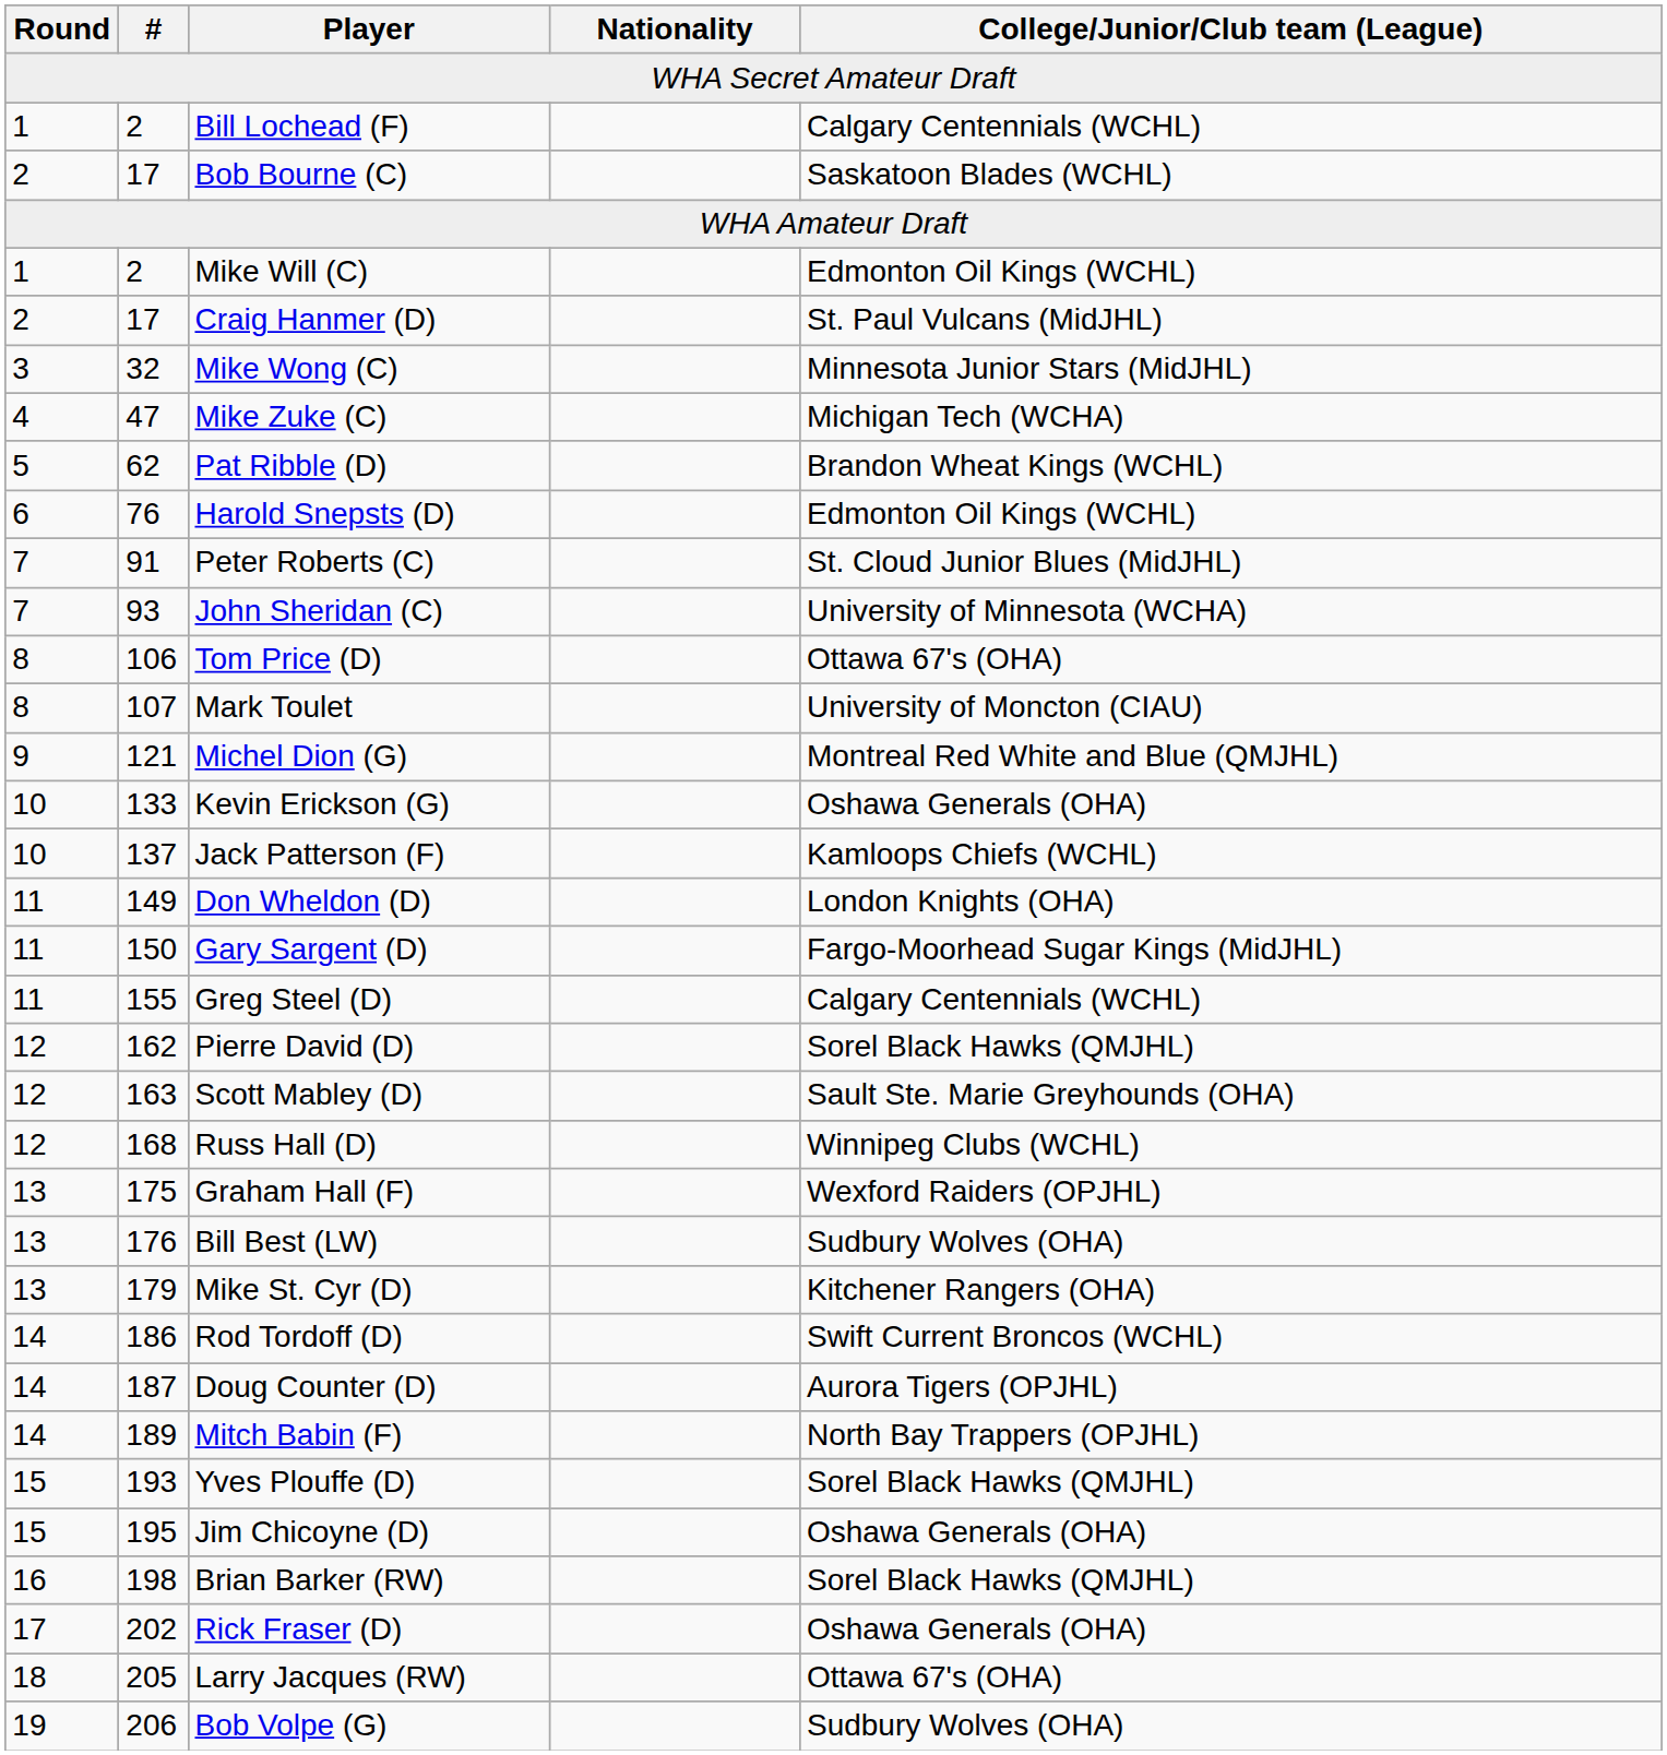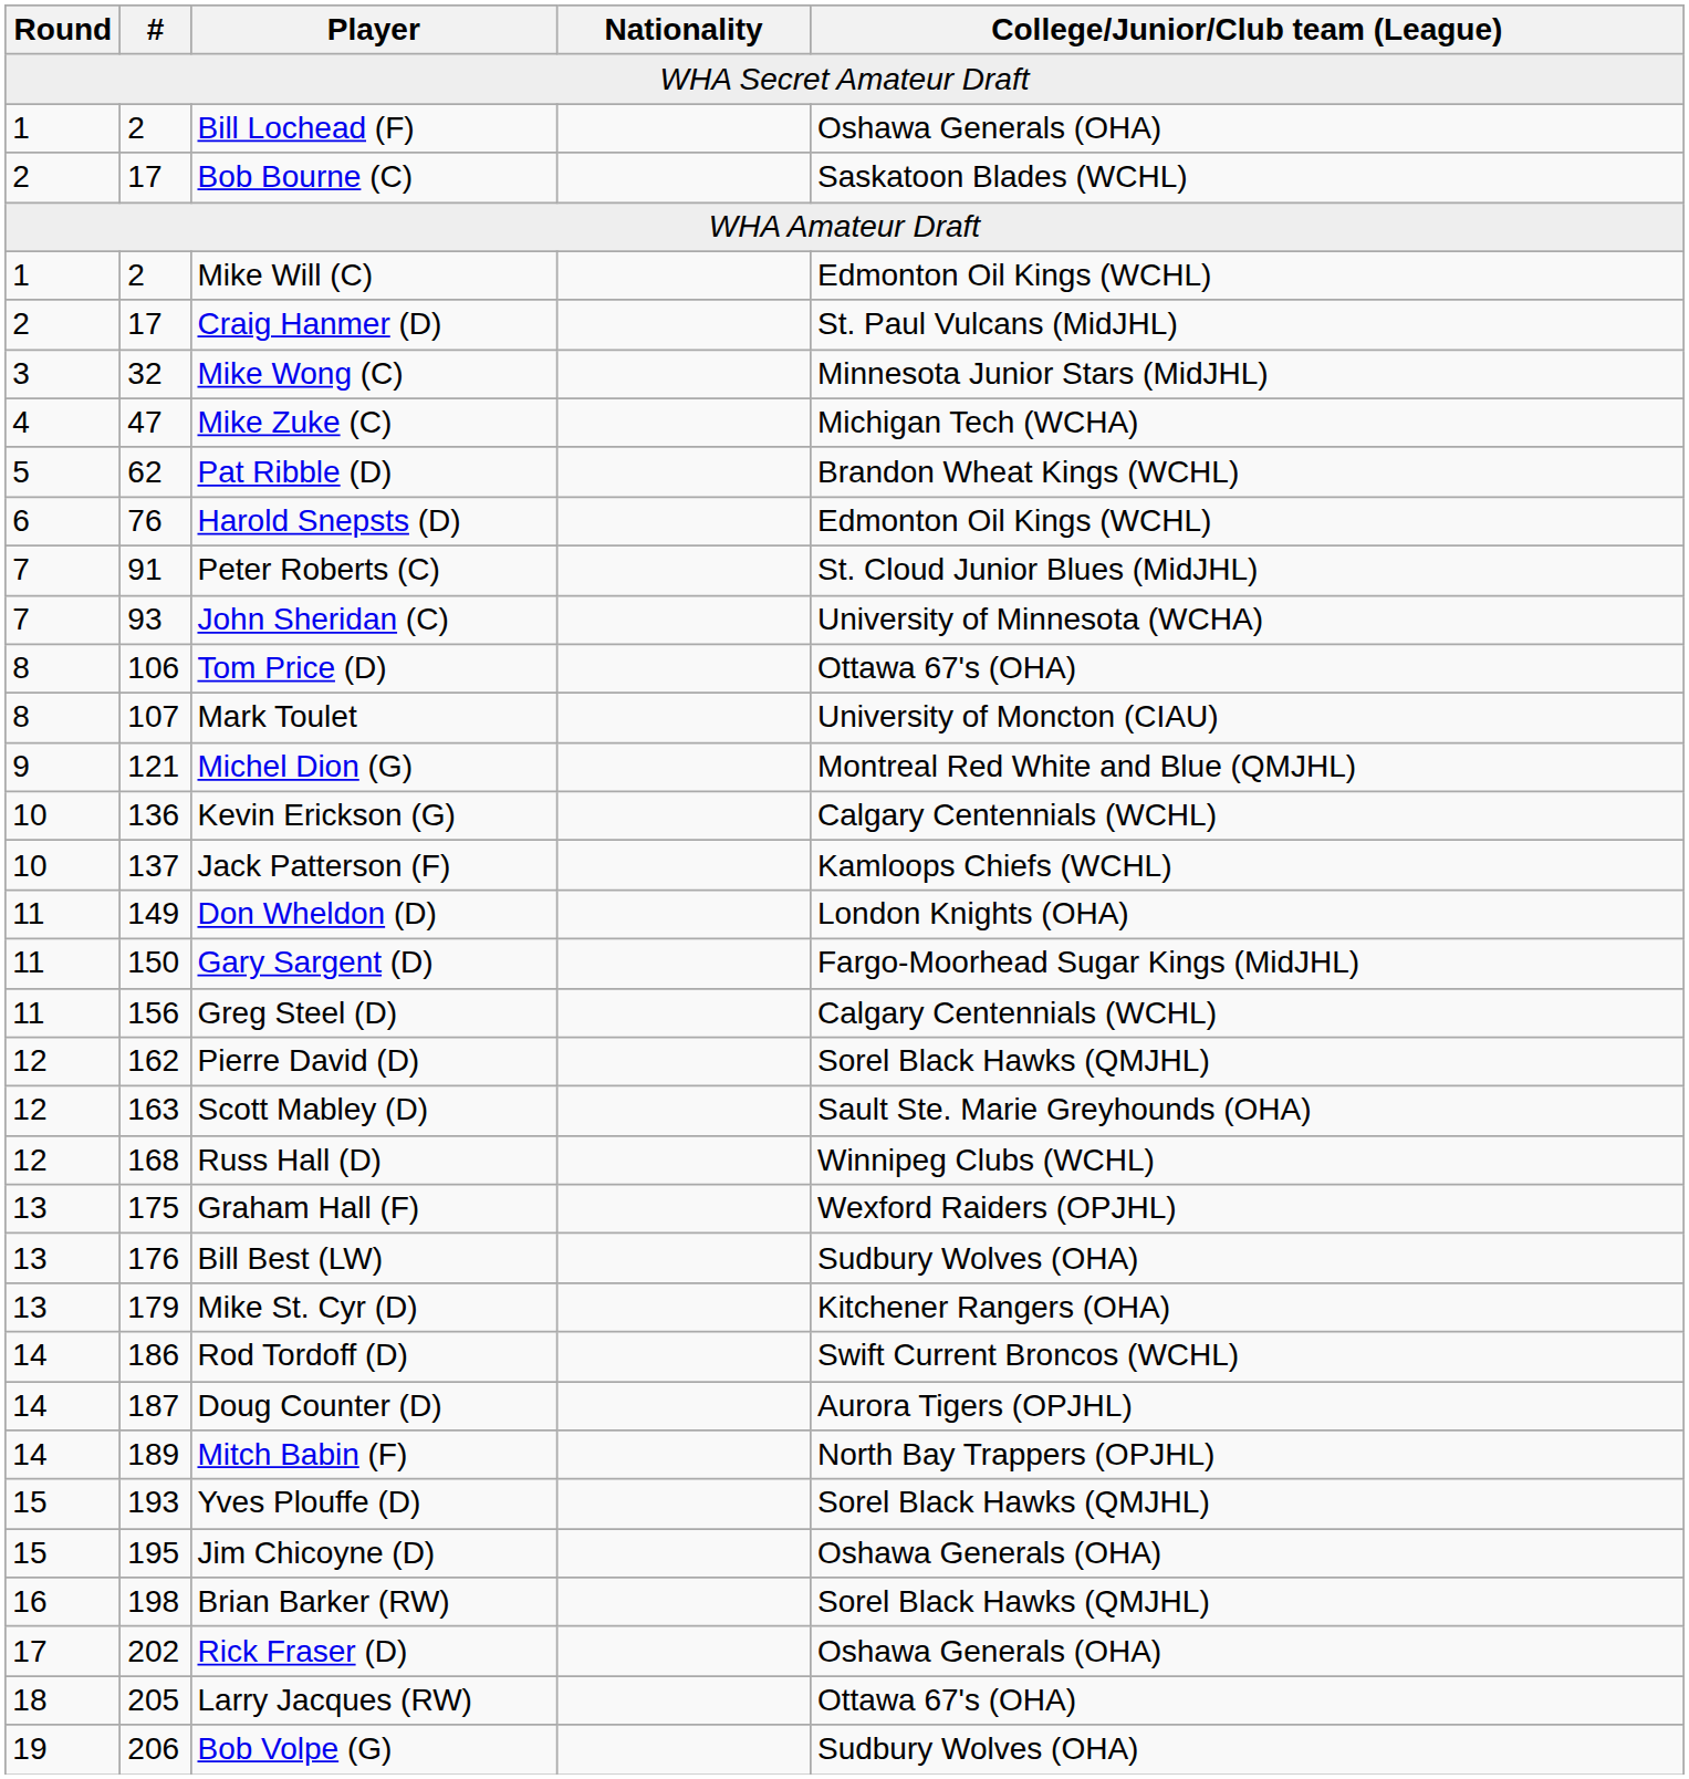 <table class="wikitable">
 <tr align="center">
 <th bgcolor="#DDDDFF" width="4.0%">Round</th>
 <th bgcolor="#DDDDFF" width="4.0%">#</th>
 <th bgcolor="#DDDDFF" width="21.0%">Player</th>
 <th bgcolor="#DDDDFF" width="14.5%">Nationality</th>
 <th bgcolor="#DDDDFF" width="50.0%">College/Junior/Club team (League)</th>
 </tr>
 <tr bgcolor="#eeeeee">
 <td colspan="5" align="center"><em>WHA Secret Amateur Draft</em></td>
 </tr>
 <tr>
 <td>1</td>
 <td>2</td>
 <td><a href='#'>Bill Lochead</a> (F)</td>
 <td></td>
-<td>Calgary Centennials (WCHL)</td>
+<td>Oshawa Generals (OHA)</td>
 </tr>
 <tr>
 <td>2</td>
 <td>17</td>
 <td><a href='#'>Bob Bourne</a> (C)</td>
 <td></td>
 <td>Saskatoon Blades (WCHL)</td>
 </tr>
 <tr bgcolor="#eeeeee">
 <td colspan="5" align="center"><em>WHA Amateur Draft</em></td>
 </tr>
 <tr>
 <td>1</td>
 <td>2</td>
 <td>Mike Will (C)</td>
 <td></td>
 <td>Edmonton Oil Kings (WCHL)</td>
 </tr>
 <tr>
 <td>2</td>
 <td>17</td>
 <td><a href='#'>Craig Hanmer</a> (D)</td>
 <td></td>
 <td>St. Paul Vulcans (MidJHL)</td>
 </tr>
 <tr>
 <td>3</td>
 <td>32</td>
 <td><a href='#'>Mike Wong</a> (C)</td>
 <td></td>
 <td>Minnesota Junior Stars (MidJHL)</td>
 </tr>
 <tr>
 <td>4</td>
 <td>47</td>
 <td><a href='#'>Mike Zuke</a> (C)</td>
 <td></td>
 <td>Michigan Tech (WCHA)</td>
 </tr>
 <tr>
 <td>5</td>
 <td>62</td>
 <td><a href='#'>Pat Ribble</a> (D)</td>
 <td></td>
 <td>Brandon Wheat Kings (WCHL)</td>
 </tr>
 <tr>
 <td>6</td>
 <td>76</td>
 <td><a href='#'>Harold Snepsts</a> (D)</td>
 <td></td>
 <td>Edmonton Oil Kings (WCHL)</td>
 </tr>
 <tr>
 <td>7</td>
 <td>91</td>
 <td>Peter Roberts (C)</td>
 <td></td>
 <td>St. Cloud Junior Blues (MidJHL)</td>
 </tr>
 <tr>
 <td>7</td>
 <td>93</td>
 <td><a href='#'>John Sheridan</a> (C)</td>
 <td></td>
 <td>University of Minnesota (WCHA)</td>
 </tr>
 <tr>
 <td>8</td>
 <td>106</td>
 <td><a href='#'>Tom Price</a> (D)</td>
 <td></td>
 <td>Ottawa 67's (OHA)</td>
 </tr>
 <tr>
 <td>8</td>
 <td>107</td>
 <td>Mark Toulet</td>
 <td></td>
 <td>University of Moncton (CIAU)</td>
 </tr>
 <tr>
 <td>9</td>
 <td>121</td>
 <td><a href='#'>Michel Dion</a> (G)</td>
 <td></td>
 <td>Montreal Red White and Blue (QMJHL)</td>
 </tr>
 <tr>
 <td>10</td>
-<td>133</td>
+<td>136</td>
 <td>Kevin Erickson (G)</td>
 <td></td>
-<td>Oshawa Generals (OHA)</td>
+<td>Calgary Centennials (WCHL)</td>
 </tr>
 <tr>
 <td>10</td>
 <td>137</td>
 <td>Jack Patterson (F)</td>
 <td></td>
 <td>Kamloops Chiefs (WCHL)</td>
 </tr>
 <tr>
 <td>11</td>
 <td>149</td>
 <td><a href='#'>Don Wheldon</a> (D)</td>
 <td></td>
 <td>London Knights (OHA)</td>
 </tr>
 <tr>
 <td>11</td>
 <td>150</td>
 <td><a href='#'>Gary Sargent</a> (D)</td>
 <td></td>
 <td>Fargo-Moorhead Sugar Kings (MidJHL)</td>
 </tr>
 <tr>
 <td>11</td>
-<td>155</td>
+<td>156</td>
 <td>Greg Steel (D)</td>
 <td></td>
 <td>Calgary Centennials (WCHL)</td>
 </tr>
 <tr>
 <td>12</td>
 <td>162</td>
 <td>Pierre David (D)</td>
 <td></td>
 <td>Sorel Black Hawks (QMJHL)</td>
 </tr>
 <tr>
 <td>12</td>
 <td>163</td>
 <td>Scott Mabley (D)</td>
 <td></td>
 <td>Sault Ste. Marie Greyhounds (OHA)</td>
 </tr>
 <tr>
 <td>12</td>
 <td>168</td>
 <td>Russ Hall (D)</td>
 <td></td>
 <td>Winnipeg Clubs (WCHL)</td>
 </tr>
 <tr>
 <td>13</td>
 <td>175</td>
 <td>Graham Hall (F)</td>
 <td></td>
 <td>Wexford Raiders (OPJHL)</td>
 </tr>
 <tr>
 <td>13</td>
 <td>176</td>
 <td>Bill Best (LW)</td>
 <td></td>
 <td>Sudbury Wolves (OHA)</td>
 </tr>
 <tr>
 <td>13</td>
 <td>179</td>
 <td>Mike St. Cyr (D)</td>
 <td></td>
 <td>Kitchener Rangers (OHA)</td>
 </tr>
 <tr>
 <td>14</td>
 <td>186</td>
 <td>Rod Tordoff (D)</td>
 <td></td>
 <td>Swift Current Broncos (WCHL)</td>
 </tr>
 <tr>
 <td>14</td>
 <td>187</td>
 <td>Doug Counter (D)</td>
 <td></td>
 <td>Aurora Tigers (OPJHL)</td>
 </tr>
 <tr>
 <td>14</td>
 <td>189</td>
 <td><a href='#'>Mitch Babin</a> (F)</td>
 <td></td>
 <td>North Bay Trappers (OPJHL)</td>
 </tr>
 <tr>
 <td>15</td>
 <td>193</td>
 <td>Yves Plouffe (D)</td>
 <td></td>
 <td>Sorel Black Hawks (QMJHL)</td>
 </tr>
 <tr>
 <td>15</td>
 <td>195</td>
 <td>Jim Chicoyne (D)</td>
 <td></td>
 <td>Oshawa Generals (OHA)</td>
 </tr>
 <tr>
 <td>16</td>
 <td>198</td>
 <td>Brian Barker (RW)</td>
 <td></td>
 <td>Sorel Black Hawks (QMJHL)</td>
 </tr>
 <tr>
 <td>17</td>
 <td>202</td>
 <td><a href='#'>Rick Fraser</a> (D)</td>
 <td></td>
 <td>Oshawa Generals (OHA)</td>
 </tr>
 <tr>
 <td>18</td>
 <td>205</td>
 <td>Larry Jacques (RW)</td>
 <td></td>
 <td>Ottawa 67's (OHA)</td>
 </tr>
 <tr>
 <td>19</td>
 <td>206</td>
 <td><a href='#'>Bob Volpe</a> (G)</td>
 <td></td>
 <td>Sudbury Wolves (OHA)</td>
 </tr>
 </table>
